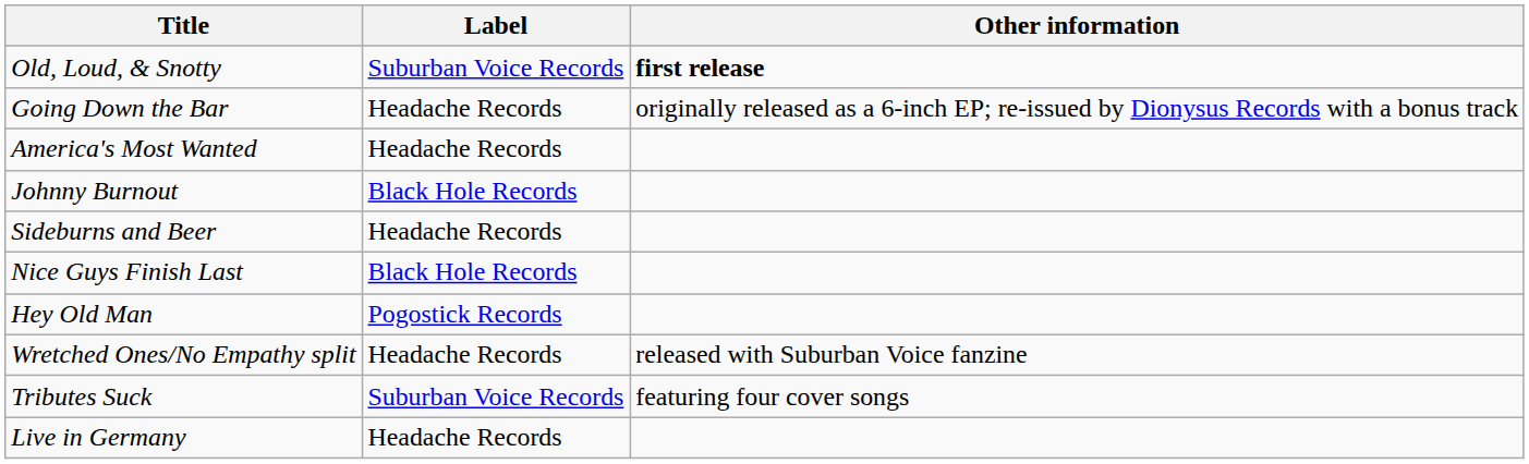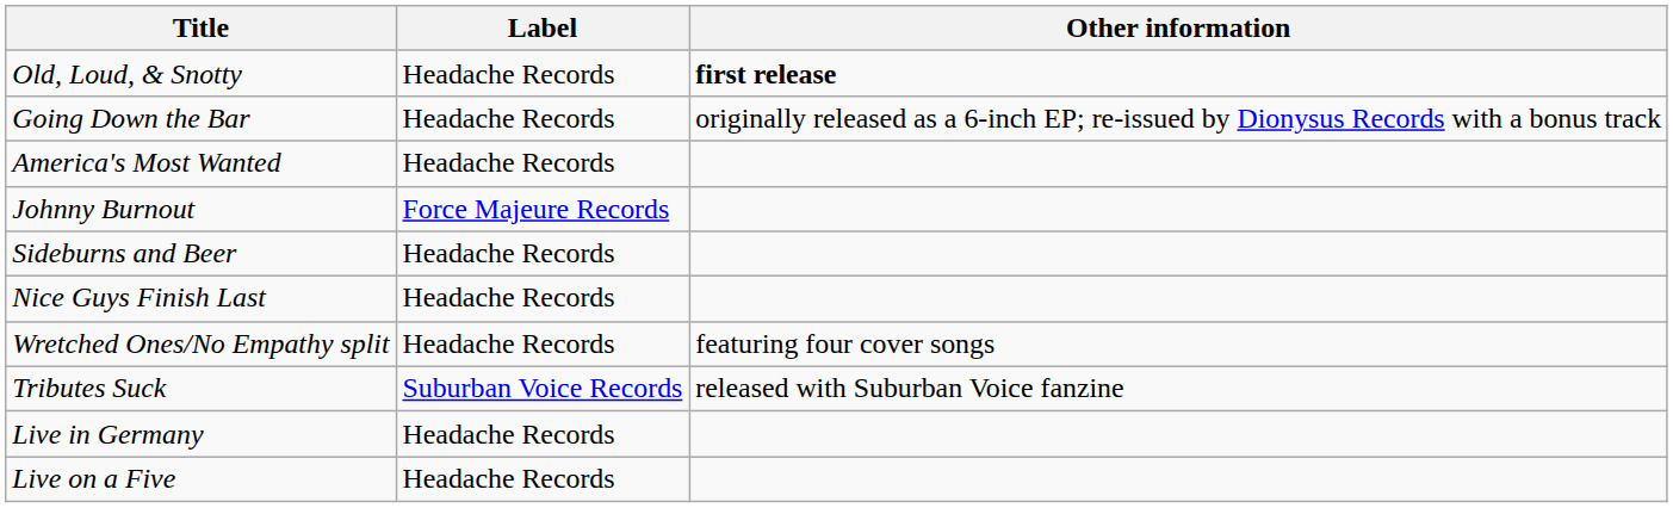 <table class="wikitable">
 <tr>
 <th>Title</th>
 <th>Label</th>
 <th>Other information</th>
 </tr>
 <tr>
 <td><em>Old, Loud, & Snotty</em></td>
-<td><a href='#'>Suburban Voice Records</a></td>
+<td>Headache Records</td>
 <td><strong>first release</strong></td>
 </tr>
 <tr>
 <td><em>Going Down the Bar</em></td>
 <td>Headache Records</td>
 <td>originally released as a 6-inch EP; re-issued by <a href='#'>Dionysus Records</a> with a bonus track</td>
 </tr>
 <tr>
 <td><em>America's Most Wanted</em></td>
 <td>Headache Records</td>
 <td></td>
 </tr>
 <tr>
 <td><em>Johnny Burnout</em></td>
-<td><a href='#'>Black Hole Records</a></td>
+<td><a href='#'>Force Majeure Records</a></td>
 <td></td>
 </tr>
 <tr>
 <td><em>Sideburns and Beer</em></td>
 <td>Headache Records</td>
 <td></td>
 </tr>
 <tr>
 <td><em>Nice Guys Finish Last</em></td>
-<td><a href='#'>Black Hole Records</a></td>
-<td></td>
-</tr>
-<tr>
-<td><em>Hey Old Man</em></td>
-<td><a href='#'>Pogostick Records</a></td>
+<td>Headache Records</td>
 <td></td>
 </tr>
 <tr>
 <td><em>Wretched Ones/No Empathy split</em></td>
 <td>Headache Records</td>
-<td>released with Suburban Voice fanzine</td>
+<td>featuring four cover songs</td>
 </tr>
 <tr>
 <td><em>Tributes Suck</em></td>
 <td><a href='#'>Suburban Voice Records</a></td>
-<td>featuring four cover songs</td>
+<td>released with Suburban Voice fanzine</td>
 </tr>
 <tr>
 <td><em>Live in Germany</em></td>
 <td>Headache Records</td>
 <td></td>
 </tr>
+<tr>
+<td><em>Live on a Five</em></td>
+<td>Headache Records</td>
+<td></td>
+</tr>
 </table>
